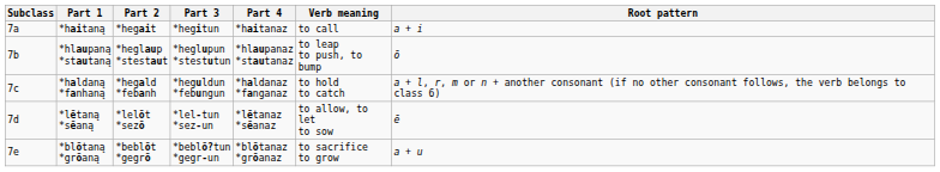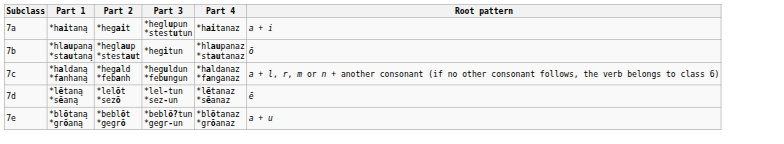 <table class="wikitable">
 <tr>
 <th>Subclass</th>
 <th>Part 1</th>
 <th>Part 2</th>
 <th>Part 3</th>
 <th>Part 4</th>
-<th>Verb meaning</th>
 <th>Root pattern</th>
 </tr>
 <tr>
 <td>7a</td>
 <td>*h<strong>ai</strong>taną</td>
 <td>*heg<strong>ai</strong>t</td>
-<td>*heg<strong>i</strong>tun</td>
+<td>*hegl<strong>u</strong>pun<br>*stest<strong>u</strong>tun</td>
 <td>*h<strong>ai</strong>tanaz</td>
-<td>to call</td>
 <td><em>a</em> + <em>i</em></td>
 </tr>
 <tr>
 <td>7b</td>
 <td>*hl<strong>au</strong>paną<br>*st<strong>au</strong>taną</td>
 <td>*hegl<strong>au</strong>p<br>*stest<strong>au</strong>t</td>
-<td>*hegl<strong>u</strong>pun<br>*stest<strong>u</strong>tun</td>
+<td>*heg<strong>i</strong>tun</td>
 <td>*hl<strong>au</strong>panaz<br>*st<strong>au</strong>tanaz</td>
-<td>to leap<br>to push, to bump</td>
 <td><em>ō</em></td>
 </tr>
 <tr>
 <td>7c</td>
 <td>*h<strong>a</strong>ldaną<br>*f<strong>a</strong>nhaną</td>
 <td>*heg<strong>a</strong>ld<br>*feb<strong>a</strong>nh</td>
 <td>*heg<strong>u</strong>ldun<br>*feb<strong>u</strong>ngun</td>
 <td>*h<strong>a</strong>ldanaz<br>*f<strong>a</strong>nganaz</td>
-<td>to hold<br>to catch</td>
 <td><em>a</em> + <em>l</em>, <em>r</em>, <em>m</em> or <em>n</em> + another consonant (if no other consonant follows, the verb belongs to class 6)</td>
 </tr>
 <tr>
 <td>7d</td>
 <td>*l<strong>ē</strong>taną<br>*s<strong>ē</strong>aną</td>
 <td>*lel<strong>ō</strong>t<br>*sez<strong>ō</strong></td>
 <td>*lel<strong>-</strong>tun<br>*sez<strong>-</strong>un</td>
 <td>*l<strong>ē</strong>tanaz<br>*s<strong>ē</strong>anaz</td>
-<td>to allow, to let<br>to sow</td>
 <td><em>ē</em></td>
 </tr>
 <tr>
 <td>7e</td>
 <td>*bl<strong>ō</strong>taną<br>*gr<strong>ō</strong>aną</td>
 <td>*bebl<strong>ō</strong>t<br>*gegr<strong>ō</strong></td>
 <td>*bebl<strong>ō?</strong>tun<br>*gegr<strong>-</strong>un</td>
 <td>*bl<strong>ō</strong>tanaz<br>*gr<strong>ō</strong>anaz</td>
-<td>to sacrifice<br>to grow</td>
 <td><em>a</em> + <em>u</em></td>
 </tr>
 </table>
